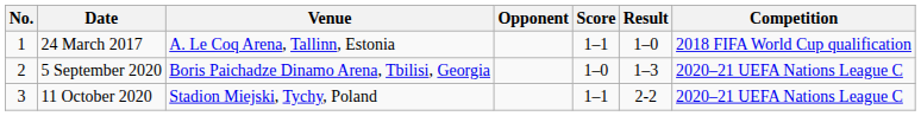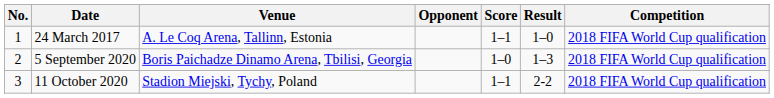 <table class="wikitable sortable">
 <tr>
 <th scope="col">No.</th>
 <th scope="col">Date</th>
 <th scope="col">Venue</th>
 <th scope="col">Opponent</th>
 <th scope="col">Score</th>
 <th scope="col">Result</th>
 <th scope="col">Competition</th>
 </tr>
 <tr>
 <td align="center">1</td>
 <td>24 March 2017</td>
 <td><a href='#'>A. Le Coq Arena</a>, <a href='#'>Tallinn</a>, Estonia</td>
 <td></td>
 <td align="center">1–1</td>
 <td align="center">1–0</td>
 <td><a href='#'>2018 FIFA World Cup qualification</a></td>
 </tr>
 <tr>
 <td align="center">2</td>
 <td>5 September 2020</td>
 <td><a href='#'>Boris Paichadze Dinamo Arena</a>, <a href='#'>Tbilisi</a>, <a href='#'>Georgia</a></td>
 <td></td>
 <td align="center">1–0</td>
 <td align="center">1–3</td>
-<td><a href='#'>2020–21 UEFA Nations League C</a></td>
+<td><a href='#'>2018 FIFA World Cup qualification</a></td>
 </tr>
 <tr>
 <td align="center">3</td>
 <td>11 October 2020</td>
 <td><a href='#'>Stadion Miejski</a>, <a href='#'>Tychy</a>, Poland</td>
 <td></td>
 <td align="center">1–1</td>
 <td align="center">2-2</td>
-<td><a href='#'>2020–21 UEFA Nations League C</a></td>
+<td><a href='#'>2018 FIFA World Cup qualification</a></td>
 </tr>
 </table>
